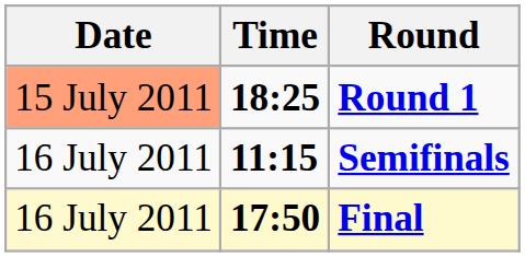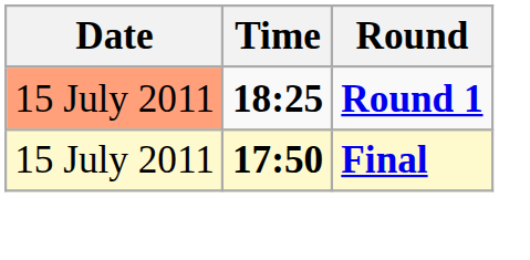 <table class="wikitable">
 <tr>
 <th>Date</th>
 <th>Time</th>
 <th>Round</th>
 </tr>
 <tr>
 <td style="background: lightsalmon;">15 July 2011</td>
 <td><strong>18:25</strong></td>
 <td><strong><a href='#'>Round 1</a></strong></td>
 </tr>
-<tr>
-<td>16 July 2011</td>
-<td><strong>11:15</strong></td>
-<td><strong><a href='#'>Semifinals</a></strong></td>
-</tr>
 <tr style=background:lemonchiffon>
-<td>16 July 2011</td>
+<td>15 July 2011</td>
 <td><strong>17:50</strong></td>
 <td><strong><a href='#'>Final</a></strong></td>
 </tr>
 </table>
